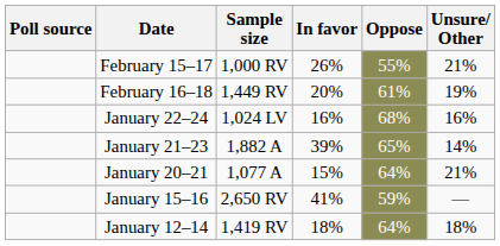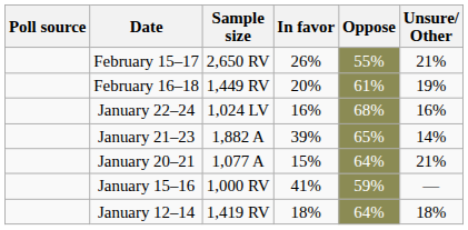 <table class="wikitable sortable collapsible" style="text-align:center;line-height:17px">
 <tr>
 <th>Poll source</th>
 <th>Date</th>
 <th>Sample<br>size</th>
 <th>In favor</th>
 <th>Oppose</th>
 <th>Unsure/<br>Other</th>
 </tr>
 <tr>
 <td></td>
 <td>February 15–17</td>
-<td>1,000 RV</td>
+<td>2,650 RV</td>
 <td>26%</td>
 <td style="background:#8B8B54; color: white">55%</td>
 <td>21%</td>
 </tr>
 <tr>
 <td></td>
 <td>February 16–18</td>
 <td>1,449 RV</td>
 <td>20%</td>
 <td style="background:#8B8B54; color: white">61%</td>
 <td>19%</td>
 </tr>
 <tr>
 <td></td>
 <td>January 22–24</td>
 <td>1,024 LV</td>
 <td>16%</td>
 <td style="background:#8B8B54; color: white">68%</td>
 <td>16%</td>
 </tr>
 <tr>
 <td></td>
 <td>January 21–23</td>
 <td>1,882 A</td>
 <td>39%</td>
 <td style="background:#8B8B54; color: white">65%</td>
 <td>14%</td>
 </tr>
 <tr>
 <td></td>
 <td>January 20–21</td>
 <td>1,077 A</td>
 <td>15%</td>
 <td style="background:#8B8B54; color: white">64%</td>
 <td>21%</td>
 </tr>
 <tr>
 <td></td>
 <td>January 15–16</td>
-<td>2,650 RV</td>
+<td>1,000 RV</td>
 <td>41%</td>
 <td style="background:#8B8B54; color: white">59%</td>
 <td>—</td>
 </tr>
 <tr>
 <td></td>
 <td>January 12–14</td>
 <td>1,419 RV</td>
 <td>18%</td>
 <td style="background:#8B8B54; color: white">64%</td>
 <td>18%</td>
 </tr>
 </table>
